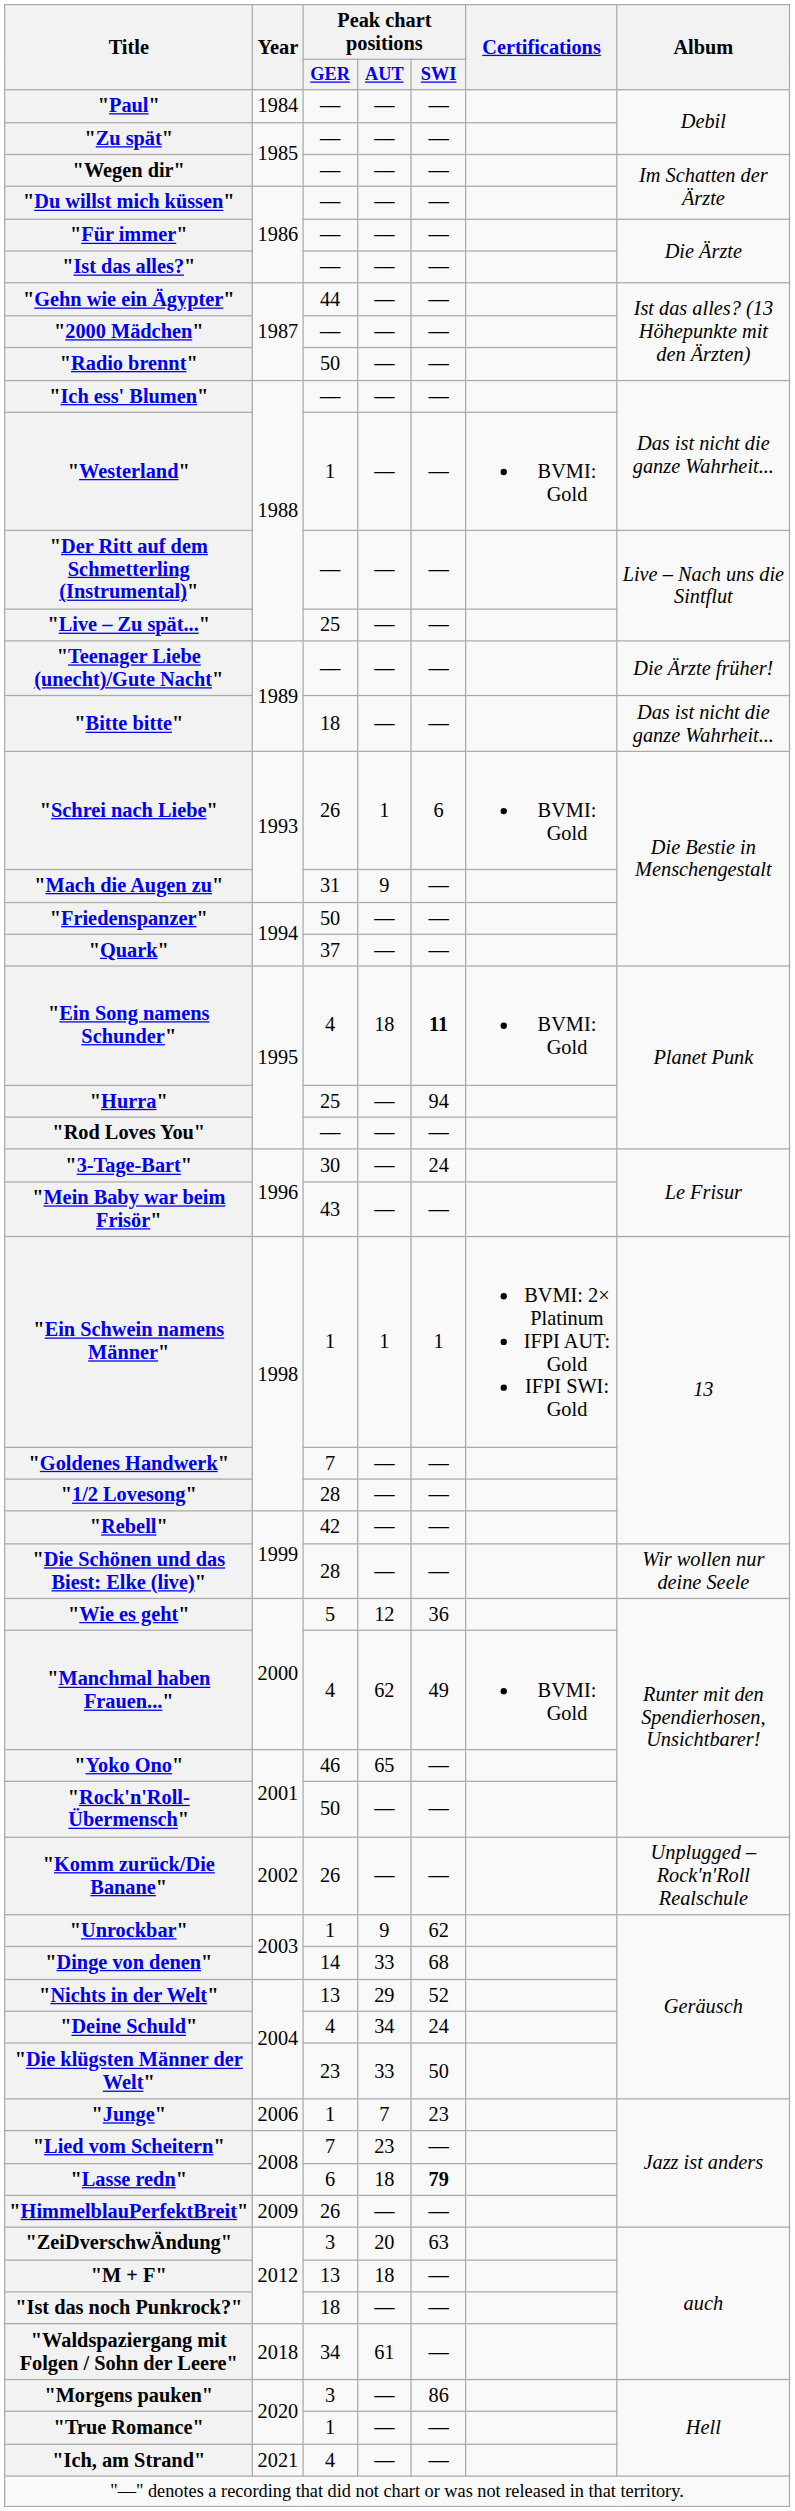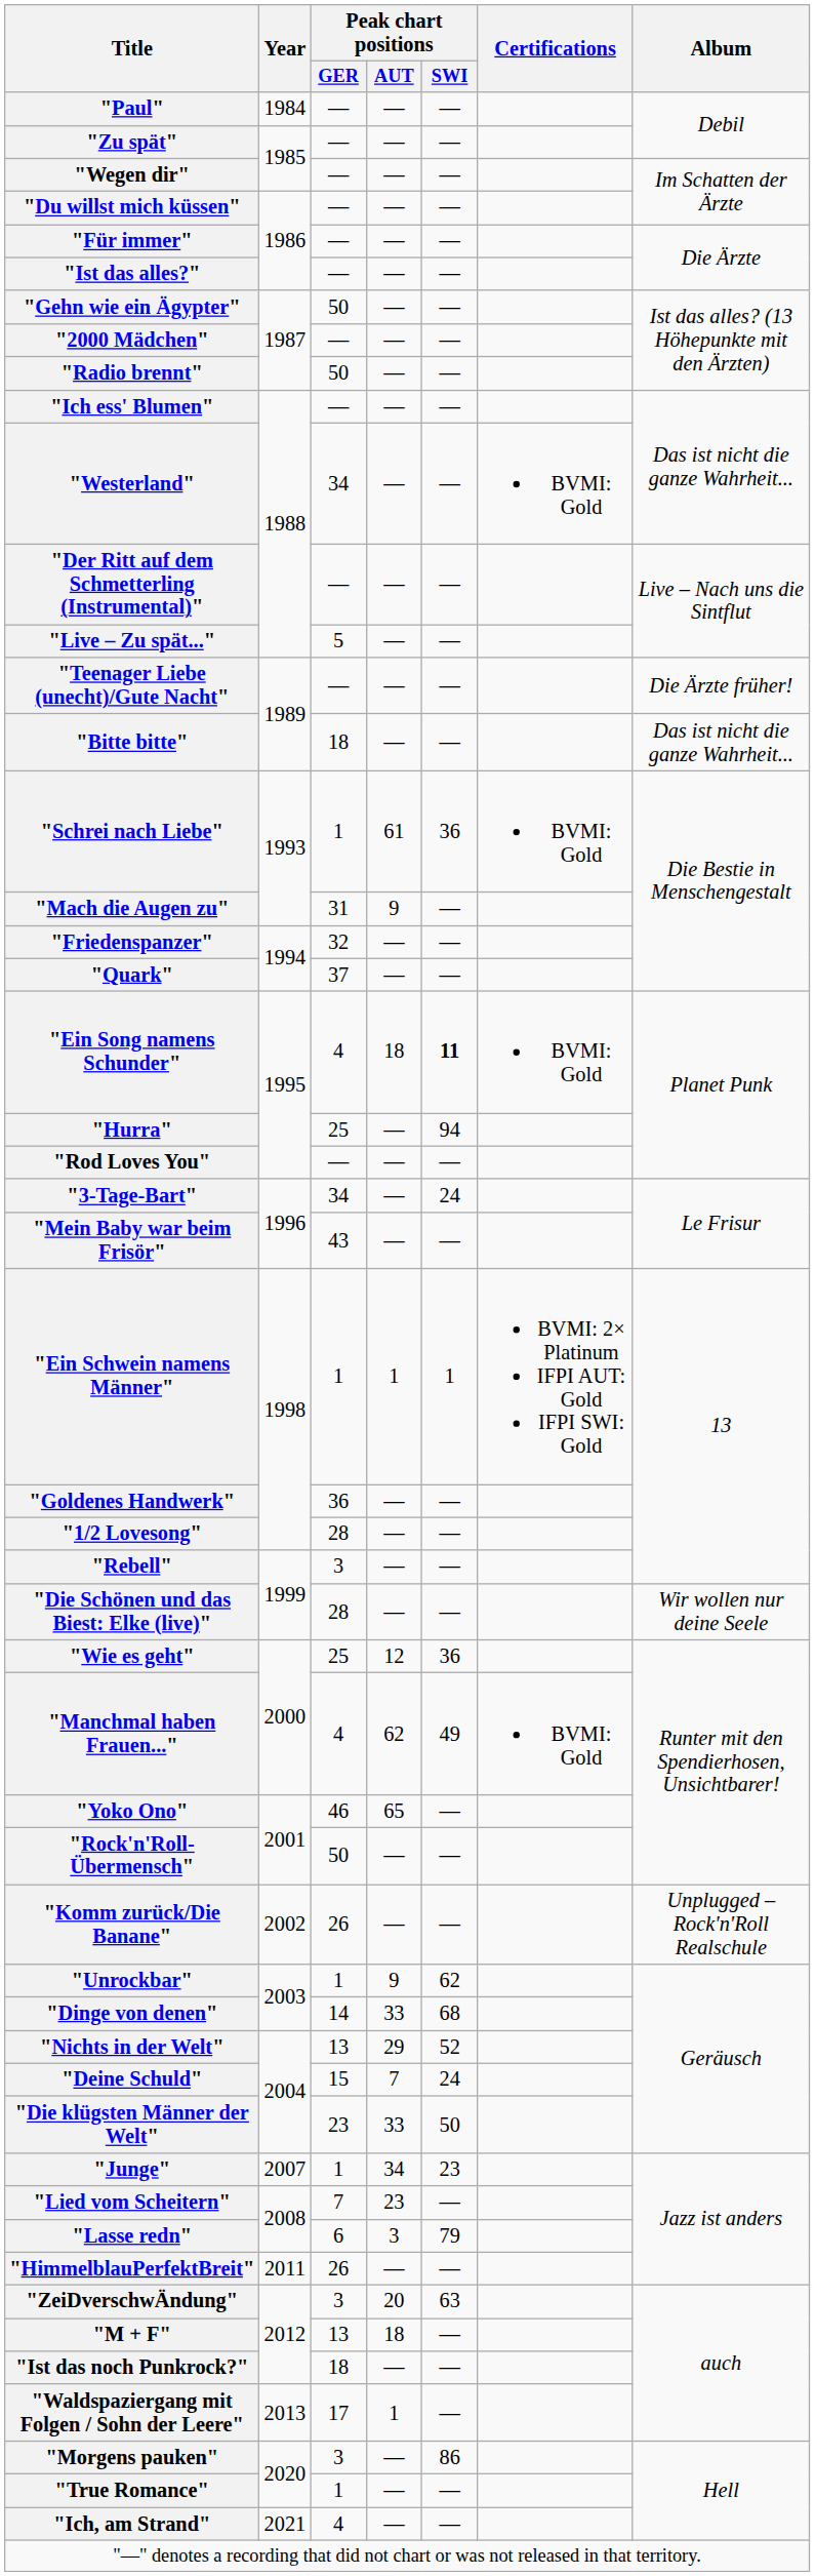 <table class="wikitable plainrowheaders" style="text-align:center;">
 <tr>
 <th scope="col" rowspan="2" style="width:10.5em;">Title</th>
 <th scope="col" rowspan="2" style="width:1em;">Year</th>
 <th scope="col" colspan="3">Peak chart positions</th>
 <th scope="col" rowspan="2" style="width:7em;"><a href='#'>Certifications</a></th>
 <th scope="col" rowspan="2" style="width:8em;">Album</th>
 </tr>
 <tr>
 <th scope="col" style="width:2.5em;font-size:90%;"><a href='#'>GER</a><br></th>
 <th scope="col" style="width:2.5em;font-size:90%;"><a href='#'>AUT</a><br></th>
 <th scope="col" style="width:2.5em;font-size:90%;"><a href='#'>SWI</a><br></th>
 </tr>
 <tr>
 <th scope="row">"<a href='#'>Paul</a>"</th>
 <td>1984</td>
 <td>—</td>
 <td>—</td>
 <td>—</td>
 <td></td>
 <td rowspan="2"><em>Debil</em></td>
 </tr>
 <tr>
 <th scope="row">"<a href='#'>Zu spät</a>"</th>
 <td rowspan="2">1985</td>
 <td>—</td>
 <td>—</td>
 <td>—</td>
 <td></td>
 </tr>
 <tr>
 <th scope="row">"Wegen dir"</th>
 <td>—</td>
 <td>—</td>
 <td>—</td>
 <td></td>
 <td rowspan="2"><em>Im Schatten der Ärzte</em></td>
 </tr>
 <tr>
 <th scope="row">"<a href='#'>Du willst mich küssen</a>"</th>
 <td rowspan="3">1986</td>
 <td>—</td>
 <td>—</td>
 <td>—</td>
 <td></td>
 </tr>
 <tr>
 <th scope="row">"<a href='#'>Für immer</a>"</th>
 <td>—</td>
 <td>—</td>
 <td>—</td>
 <td></td>
 <td rowspan="2"><em>Die Ärzte</em></td>
 </tr>
 <tr>
 <th scope="row">"<a href='#'>Ist das alles?</a>"</th>
 <td>—</td>
 <td>—</td>
 <td>—</td>
 <td></td>
 </tr>
 <tr>
 <th scope="row">"<a href='#'>Gehn wie ein Ägypter</a>"</th>
 <td rowspan="3">1987</td>
-<td>44</td>
+<td>50</td>
 <td>—</td>
 <td>—</td>
 <td></td>
 <td rowspan="3"><em>Ist das alles? (13 Höhepunkte mit den Ärzten)</em></td>
 </tr>
 <tr>
 <th scope="row">"<a href='#'>2000 Mädchen</a>"</th>
 <td>—</td>
 <td>—</td>
 <td>—</td>
 <td></td>
 </tr>
 <tr>
 <th scope="row">"<a href='#'>Radio brennt</a>"</th>
 <td>50</td>
 <td>—</td>
 <td>—</td>
 <td></td>
 </tr>
 <tr>
 <th scope="row">"<a href='#'>Ich ess' Blumen</a>"</th>
 <td rowspan="4">1988</td>
 <td>—</td>
 <td>—</td>
 <td>—</td>
 <td></td>
 <td rowspan="2"><em>Das ist nicht die ganze Wahrheit...</em></td>
 </tr>
 <tr>
 <th scope="row">"<a href='#'>Westerland</a>"</th>
-<td>1</td>
+<td>34</td>
 <td>—</td>
 <td>—</td>
 <td><br><ul><li>BVMI: Gold</li></ul></td>
 </tr>
 <tr>
 <th scope="row">"<a href='#'>Der Ritt auf dem Schmetterling (Instrumental)</a>"</th>
 <td>—</td>
 <td>—</td>
 <td>—</td>
 <td></td>
 <td rowspan="2"><em>Live – Nach uns die Sintflut</em></td>
 </tr>
 <tr>
 <th scope="row">"<a href='#'>Live – Zu spät...</a>"</th>
-<td>25</td>
+<td>5</td>
 <td>—</td>
 <td>—</td>
 <td></td>
 </tr>
 <tr>
 <th scope="row">"<a href='#'>Teenager Liebe (unecht)/Gute Nacht</a>"</th>
 <td rowspan="2">1989</td>
 <td>—</td>
 <td>—</td>
 <td>—</td>
 <td></td>
 <td><em>Die Ärzte früher!</em></td>
 </tr>
 <tr>
 <th scope="row">"<a href='#'>Bitte bitte</a>"</th>
 <td>18</td>
 <td>—</td>
 <td>—</td>
 <td></td>
 <td><em>Das ist nicht die ganze Wahrheit...</em></td>
 </tr>
 <tr>
 <th scope="row">"<a href='#'>Schrei nach Liebe</a>"</th>
 <td rowspan="2">1993</td>
-<td>26</td>
 <td>1</td>
-<td>6</td>
+<td>61</td>
+<td>36</td>
 <td><br><ul><li>BVMI: Gold</li></ul></td>
 <td rowspan="4"><em>Die Bestie in Menschengestalt</em></td>
 </tr>
 <tr>
 <th scope="row">"<a href='#'>Mach die Augen zu</a>"</th>
 <td>31</td>
 <td>9</td>
 <td>—</td>
 <td></td>
 </tr>
 <tr>
 <th scope="row">"<a href='#'>Friedenspanzer</a>"</th>
 <td rowspan="2">1994</td>
-<td>50</td>
+<td>32</td>
 <td>—</td>
 <td>—</td>
 <td></td>
 </tr>
 <tr>
 <th scope="row">"<a href='#'>Quark</a>"</th>
 <td>37</td>
 <td>—</td>
 <td>—</td>
 <td></td>
 </tr>
 <tr>
 <th scope="row">"<a href='#'>Ein Song namens Schunder</a>"</th>
 <td rowspan="3">1995</td>
 <td>4</td>
 <td>18</td>
 <td><strong>11</strong></td>
 <td><br><ul><li>BVMI: Gold</li></ul></td>
 <td rowspan="3"><em>Planet Punk</em></td>
 </tr>
 <tr>
 <th scope="row">"<a href='#'>Hurra</a>"</th>
 <td>25</td>
 <td>—</td>
 <td>94</td>
 <td></td>
 </tr>
 <tr>
 <th scope="row">"Rod Loves You"</th>
 <td>—</td>
 <td>—</td>
 <td>—</td>
 <td></td>
 </tr>
 <tr>
 <th scope="row">"<a href='#'>3-Tage-Bart</a>"</th>
 <td rowspan="2">1996</td>
-<td>30</td>
+<td>34</td>
 <td>—</td>
 <td>24</td>
 <td></td>
 <td rowspan="2"><em>Le Frisur</em></td>
 </tr>
 <tr>
 <th scope="row">"<a href='#'>Mein Baby war beim Frisör</a>"</th>
 <td>43</td>
 <td>—</td>
 <td>—</td>
 <td></td>
 </tr>
 <tr>
 <th scope="row">"<a href='#'>Ein Schwein namens Männer</a>"</th>
 <td rowspan="3">1998</td>
 <td>1</td>
 <td>1</td>
 <td>1</td>
 <td><br><ul><li>BVMI: 2× Platinum</li><li>IFPI AUT: Gold</li><li>IFPI SWI: Gold</li></ul></td>
 <td rowspan="4"><em>13</em></td>
 </tr>
 <tr>
 <th scope="row">"<a href='#'>Goldenes Handwerk</a>"</th>
-<td>7</td>
+<td>36</td>
 <td>—</td>
 <td>—</td>
 <td></td>
 </tr>
 <tr>
 <th scope="row">"<a href='#'>1/2 Lovesong</a>"</th>
 <td>28</td>
 <td>—</td>
 <td>—</td>
 <td></td>
 </tr>
 <tr>
 <th scope="row">"<a href='#'>Rebell</a>"</th>
 <td rowspan="2">1999</td>
-<td>42</td>
+<td>3</td>
 <td>—</td>
 <td>—</td>
 <td></td>
 </tr>
 <tr>
 <th scope="row">"<a href='#'>Die Schönen und das Biest: Elke (live)</a>"</th>
 <td>28</td>
 <td>—</td>
 <td>—</td>
 <td></td>
 <td><em>Wir wollen nur deine Seele</em></td>
 </tr>
 <tr>
 <th scope="row">"<a href='#'>Wie es geht</a>"</th>
 <td rowspan="2">2000</td>
-<td>5</td>
+<td>25</td>
 <td>12</td>
 <td>36</td>
 <td></td>
 <td rowspan="4"><em>Runter mit den Spendierhosen, Unsichtbarer!</em></td>
 </tr>
 <tr>
 <th scope="row">"<a href='#'>Manchmal haben Frauen...</a>"</th>
 <td>4</td>
 <td>62</td>
 <td>49</td>
 <td><br><ul><li>BVMI: Gold</li></ul></td>
 </tr>
 <tr>
 <th scope="row">"<a href='#'>Yoko Ono</a>"</th>
 <td rowspan="2">2001</td>
 <td>46</td>
 <td>65</td>
 <td>—</td>
 <td></td>
 </tr>
 <tr>
 <th scope="row">"<a href='#'>Rock'n'Roll-Übermensch</a>"</th>
 <td>50</td>
 <td>—</td>
 <td>—</td>
 <td></td>
 </tr>
 <tr>
 <th scope="row">"<a href='#'>Komm zurück/Die Banane</a>"</th>
 <td>2002</td>
 <td>26</td>
 <td>—</td>
 <td>—</td>
 <td></td>
 <td><em>Unplugged – Rock'n'Roll Realschule</em></td>
 </tr>
 <tr>
 <th scope="row">"<a href='#'>Unrockbar</a>"</th>
 <td rowspan="2">2003</td>
 <td>1</td>
 <td>9</td>
 <td>62</td>
 <td></td>
 <td rowspan="5"><em>Geräusch</em></td>
 </tr>
 <tr>
 <th scope="row">"<a href='#'>Dinge von denen</a>"</th>
 <td>14</td>
 <td>33</td>
 <td>68</td>
 <td></td>
 </tr>
 <tr>
 <th scope="row">"<a href='#'>Nichts in der Welt</a>"</th>
 <td rowspan="3">2004</td>
 <td>13</td>
 <td>29</td>
 <td>52</td>
 <td></td>
 </tr>
 <tr>
 <th scope="row">"<a href='#'>Deine Schuld</a>"</th>
-<td>4</td>
-<td>34</td>
+<td>15</td>
+<td>7</td>
 <td>24</td>
 <td></td>
 </tr>
 <tr>
 <th scope="row">"<a href='#'>Die klügsten Männer der Welt</a>"</th>
 <td>23</td>
 <td>33</td>
 <td>50</td>
 <td></td>
 </tr>
 <tr>
 <th scope="row">"<a href='#'>Junge</a>"</th>
-<td>2006</td>
+<td>2007</td>
 <td>1</td>
-<td>7</td>
+<td>34</td>
 <td>23</td>
 <td></td>
 <td rowspan="4"><em>Jazz ist anders</em></td>
 </tr>
 <tr>
 <th scope="row">"<a href='#'>Lied vom Scheitern</a>"</th>
 <td rowspan="2">2008</td>
 <td>7</td>
 <td>23</td>
 <td>—</td>
 <td></td>
 </tr>
 <tr>
 <th scope="row">"<a href='#'>Lasse redn</a>"</th>
 <td>6</td>
-<td>18</td>
-<td><strong>79</strong></td>
+<td>3</td>
+<td>79</td>
 <td></td>
 </tr>
 <tr>
 <th scope="row">"<a href='#'>HimmelblauPerfektBreit</a>"</th>
-<td>2009</td>
+<td>2011</td>
 <td>26</td>
 <td>—</td>
 <td>—</td>
 <td></td>
 </tr>
 <tr>
 <th scope="row">"ZeiDverschwÄndung"</th>
 <td rowspan="3">2012</td>
 <td>3</td>
 <td>20</td>
 <td>63</td>
 <td></td>
 <td rowspan="4"><em>auch</em></td>
 </tr>
 <tr>
 <th scope="row">"M + F"</th>
 <td>13</td>
 <td>18</td>
 <td>—</td>
 <td></td>
 </tr>
 <tr>
 <th scope="row">"Ist das noch Punkrock?"</th>
 <td>18</td>
 <td>—</td>
 <td>—</td>
 <td></td>
 </tr>
 <tr>
 <th scope="row">"Waldspaziergang mit Folgen / Sohn der Leere"</th>
-<td>2018</td>
-<td>34</td>
-<td>61</td>
+<td>2013</td>
+<td>17</td>
+<td>1</td>
 <td>—</td>
 <td></td>
 </tr>
 <tr>
 <th scope="row">"Morgens pauken"</th>
 <td rowspan="2">2020</td>
 <td>3</td>
 <td>—</td>
 <td>86</td>
 <td></td>
 <td rowspan="3"><em>Hell</em></td>
 </tr>
 <tr>
 <th scope="row">"True Romance"</th>
 <td>1</td>
 <td>—</td>
 <td>—</td>
 <td></td>
 </tr>
 <tr>
 <th scope="row">"Ich, am Strand"</th>
 <td>2021</td>
 <td>4</td>
 <td>—</td>
 <td>—</td>
 <td></td>
 </tr>
 <tr>
 <td colspan="18" style="font-size:90%">"—" denotes a recording that did not chart or was not released in that territory.</td>
 </tr>
 </table>
